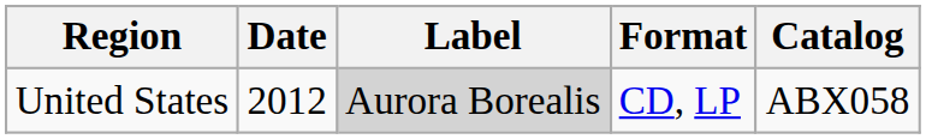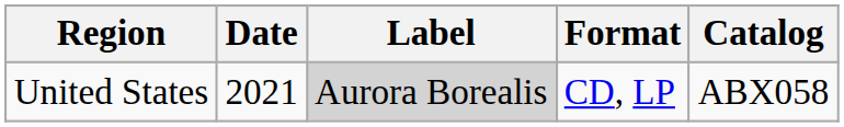 <table class="wikitable">
 <tr>
 <th>Region</th>
 <th>Date</th>
 <th>Label</th>
 <th>Format</th>
 <th>Catalog</th>
 </tr>
 <tr>
 <td>United States</td>
-<td>2012</td>
+<td>2021</td>
 <td style="background: lightgrey;">Aurora Borealis</td>
 <td><a href='#'>CD</a>, <a href='#'>LP</a></td>
 <td>ABX058</td>
 </tr>
 </table>
